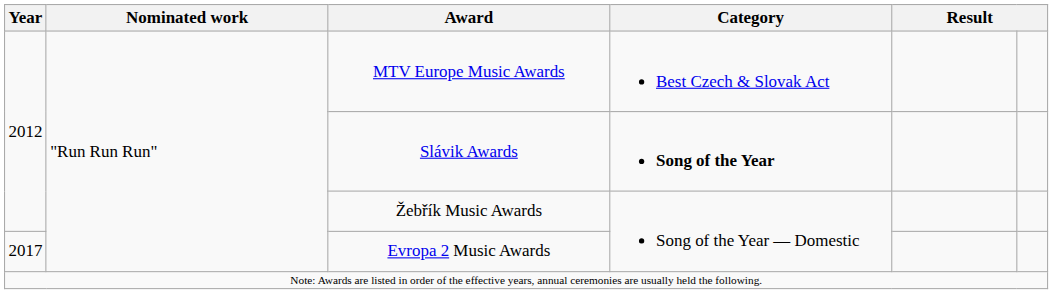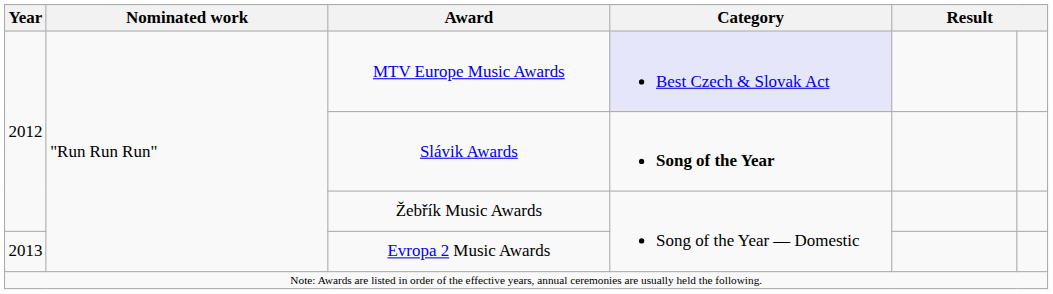 <table class="wikitable" style="text-align:left;">
 <tr>
 <th width=4%>Year</th>
 <th width=27%>Nominated work</th>
 <th width=27%>Award</th>
 <th width=27%>Category</th>
 <th width=15% colspan="2">Result</th>
 </tr>
 <tr>
 <td rowspan="3" align="center">2012</td>
 <td rowspan="4">"Run Run Run"</td>
 <td align="center"><a href='#'>MTV Europe Music Awards</a></td>
-<td><br><ul><li><a href='#'>Best Czech & Slovak Act</a></li></ul></td>
+<td style="background: lavender;"><br><ul><li><a href='#'>Best Czech & Slovak Act</a></li></ul></td>
 <td></td>
 <td width=3%  align="center"></td>
 </tr>
 <tr>
 <td align="center"><a href='#'>Slávik Awards</a></td>
 <td><strong><br><ul><li>Song of the Year</li></ul></strong></td>
 <td></td>
 <td width=3% align="center"></td>
 </tr>
 <tr>
 <td align="center">Žebřík Music Awards</td>
 <td rowspan="2"><br><ul><li>Song of the Year — Domestic</li></ul></td>
 <td></td>
 <td width=3% align="center"></td>
 </tr>
 <tr>
-<td>2017</td>
+<td>2013</td>
 <td align="center"><a href='#'>Evropa 2</a> Music Awards</td>
 <td></td>
 <td width=3% align="center"></td>
 </tr>
 <tr>
 <td colspan="6" style="font-size: 8pt" align="center">Note: Awards are listed in order of the effective years, annual ceremonies are usually held the following.</td>
 </tr>
 </table>
